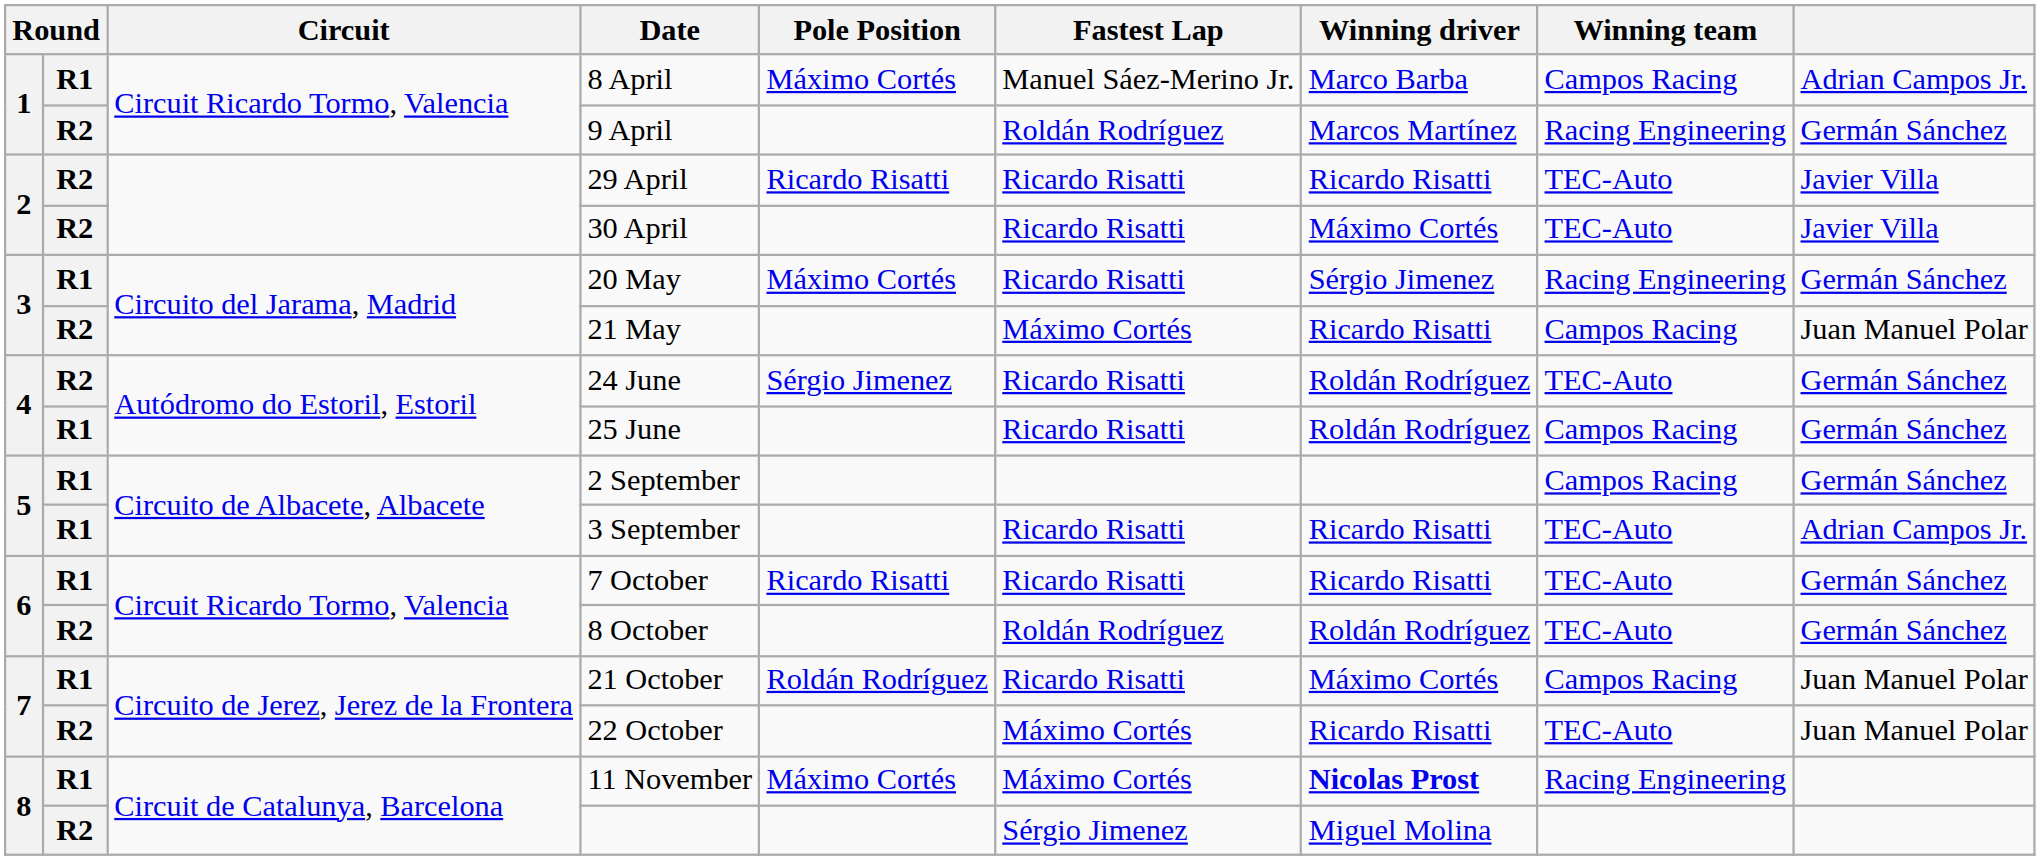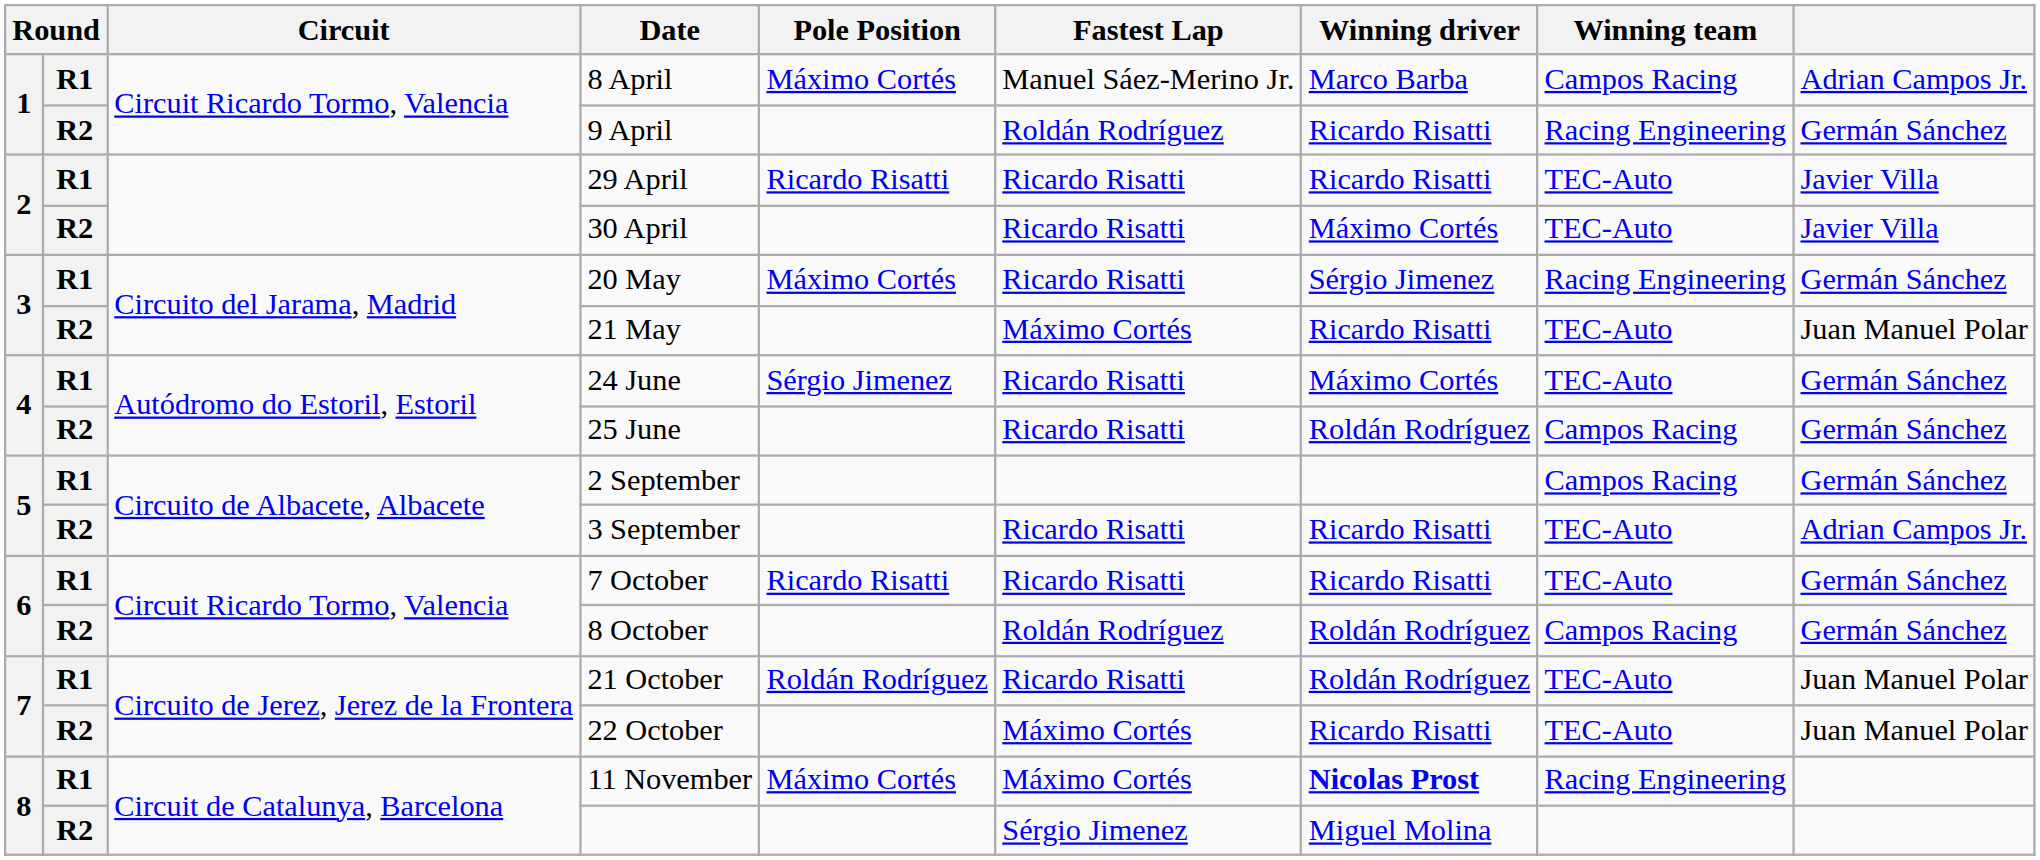 <table class="wikitable" style="font-size: 85%;">
 <tr>
 <th colspan=2>Round</th>
 <th>Circuit</th>
 <th>Date</th>
 <th>Pole Position</th>
 <th>Fastest Lap</th>
 <th>Winning driver</th>
 <th>Winning team</th>
 <th></th>
 </tr>
 <tr>
 <th rowspan=2>1</th>
 <th>R1</th>
 <td rowspan=2> <a href='#'>Circuit Ricardo Tormo</a>, <a href='#'>Valencia</a></td>
 <td>8 April</td>
 <td> <a href='#'>Máximo Cortés</a></td>
 <td nowrap> Manuel Sáez-Merino Jr.</td>
 <td> <a href='#'>Marco Barba</a></td>
 <td><a href='#'>Campos Racing</a></td>
 <td> <a href='#'>Adrian Campos Jr.</a></td>
 </tr>
 <tr>
 <th>R2</th>
 <td>9 April</td>
 <td></td>
 <td> <a href='#'>Roldán Rodríguez</a></td>
-<td> <a href='#'>Marcos Martínez</a></td>
+<td> <a href='#'>Ricardo Risatti</a></td>
 <td><a href='#'>Racing Engineering</a></td>
 <td> <a href='#'>Germán Sánchez</a></td>
 </tr>
 <tr>
 <th rowspan=2>2</th>
-<th>R2</th>
+<th>R1</th>
 <td rowspan=2></td>
 <td>29 April</td>
 <td> <a href='#'>Ricardo Risatti</a></td>
 <td> <a href='#'>Ricardo Risatti</a></td>
 <td> <a href='#'>Ricardo Risatti</a></td>
 <td><a href='#'>TEC-Auto</a></td>
 <td> <a href='#'>Javier Villa</a></td>
 </tr>
 <tr>
 <th>R2</th>
 <td>30 April</td>
 <td></td>
 <td> <a href='#'>Ricardo Risatti</a></td>
 <td> <a href='#'>Máximo Cortés</a></td>
 <td><a href='#'>TEC-Auto</a></td>
 <td> <a href='#'>Javier Villa</a></td>
 </tr>
 <tr>
 <th rowspan=2>3</th>
 <th>R1</th>
 <td rowspan=2> <a href='#'>Circuito del Jarama</a>, <a href='#'>Madrid</a></td>
 <td>20 May</td>
 <td> <a href='#'>Máximo Cortés</a></td>
 <td> <a href='#'>Ricardo Risatti</a></td>
 <td> <a href='#'>Sérgio Jimenez</a></td>
 <td><a href='#'>Racing Engineering</a></td>
 <td> <a href='#'>Germán Sánchez</a></td>
 </tr>
 <tr>
 <th>R2</th>
 <td>21 May</td>
 <td></td>
 <td> <a href='#'>Máximo Cortés</a></td>
 <td> <a href='#'>Ricardo Risatti</a></td>
-<td><a href='#'>Campos Racing</a></td>
+<td><a href='#'>TEC-Auto</a></td>
 <td nowrap> Juan Manuel Polar</td>
 </tr>
 <tr>
 <th rowspan=2>4</th>
-<th>R2</th>
+<th>R1</th>
 <td rowspan=2> <a href='#'>Autódromo do Estoril</a>, <a href='#'>Estoril</a></td>
 <td>24 June</td>
 <td> <a href='#'>Sérgio Jimenez</a></td>
 <td> <a href='#'>Ricardo Risatti</a></td>
-<td> <a href='#'>Roldán Rodríguez</a></td>
+<td> <a href='#'>Máximo Cortés</a></td>
 <td><a href='#'>TEC-Auto</a></td>
 <td> <a href='#'>Germán Sánchez</a></td>
 </tr>
 <tr>
-<th>R1</th>
+<th>R2</th>
 <td>25 June</td>
 <td></td>
 <td> <a href='#'>Ricardo Risatti</a></td>
 <td> <a href='#'>Roldán Rodríguez</a></td>
 <td><a href='#'>Campos Racing</a></td>
 <td> <a href='#'>Germán Sánchez</a></td>
 </tr>
 <tr>
 <th rowspan=2>5</th>
 <th>R1</th>
 <td rowspan=2> <a href='#'>Circuito de Albacete</a>, <a href='#'>Albacete</a></td>
 <td>2 September</td>
 <td></td>
 <td></td>
 <td></td>
 <td><a href='#'>Campos Racing</a></td>
 <td> <a href='#'>Germán Sánchez</a></td>
 </tr>
 <tr>
-<th>R1</th>
+<th>R2</th>
 <td>3 September</td>
 <td></td>
 <td> <a href='#'>Ricardo Risatti</a></td>
 <td> <a href='#'>Ricardo Risatti</a></td>
 <td><a href='#'>TEC-Auto</a></td>
 <td> <a href='#'>Adrian Campos Jr.</a></td>
 </tr>
 <tr>
 <th rowspan=2>6</th>
 <th>R1</th>
 <td rowspan=2> <a href='#'>Circuit Ricardo Tormo</a>, <a href='#'>Valencia</a></td>
 <td>7 October</td>
 <td> <a href='#'>Ricardo Risatti</a></td>
 <td> <a href='#'>Ricardo Risatti</a></td>
 <td> <a href='#'>Ricardo Risatti</a></td>
 <td><a href='#'>TEC-Auto</a></td>
 <td> <a href='#'>Germán Sánchez</a></td>
 </tr>
 <tr>
 <th>R2</th>
 <td>8 October</td>
 <td></td>
 <td> <a href='#'>Roldán Rodríguez</a></td>
 <td> <a href='#'>Roldán Rodríguez</a></td>
-<td><a href='#'>TEC-Auto</a></td>
+<td><a href='#'>Campos Racing</a></td>
 <td> <a href='#'>Germán Sánchez</a></td>
 </tr>
 <tr>
 <th rowspan=2>7</th>
 <th>R1</th>
 <td rowspan=2> <a href='#'>Circuito de Jerez</a>, <a href='#'>Jerez de la Frontera</a></td>
 <td>21 October</td>
 <td> <a href='#'>Roldán Rodríguez</a></td>
 <td> <a href='#'>Ricardo Risatti</a></td>
-<td> <a href='#'>Máximo Cortés</a></td>
-<td><a href='#'>Campos Racing</a></td>
+<td> <a href='#'>Roldán Rodríguez</a></td>
+<td><a href='#'>TEC-Auto</a></td>
 <td> Juan Manuel Polar</td>
 </tr>
 <tr>
 <th>R2</th>
 <td>22 October</td>
 <td></td>
 <td> <a href='#'>Máximo Cortés</a></td>
 <td> <a href='#'>Ricardo Risatti</a></td>
 <td><a href='#'>TEC-Auto</a></td>
 <td> Juan Manuel Polar</td>
 </tr>
 <tr>
 <th rowspan=2>8</th>
 <th>R1</th>
 <td rowspan=2> <a href='#'>Circuit de Catalunya</a>, <a href='#'>Barcelona</a></td>
 <td>11 November</td>
 <td> <a href='#'>Máximo Cortés</a></td>
 <td> <a href='#'>Máximo Cortés</a></td>
 <td><strong> <a href='#'>Nicolas Prost</a></strong></td>
 <td><a href='#'>Racing Engineering</a></td>
 <td></td>
 </tr>
 <tr>
 <th>R2</th>
 <td></td>
 <td></td>
 <td> <a href='#'>Sérgio Jimenez</a></td>
 <td> <a href='#'>Miguel Molina</a></td>
 <td></td>
 <td></td>
 </tr>
 </table>
